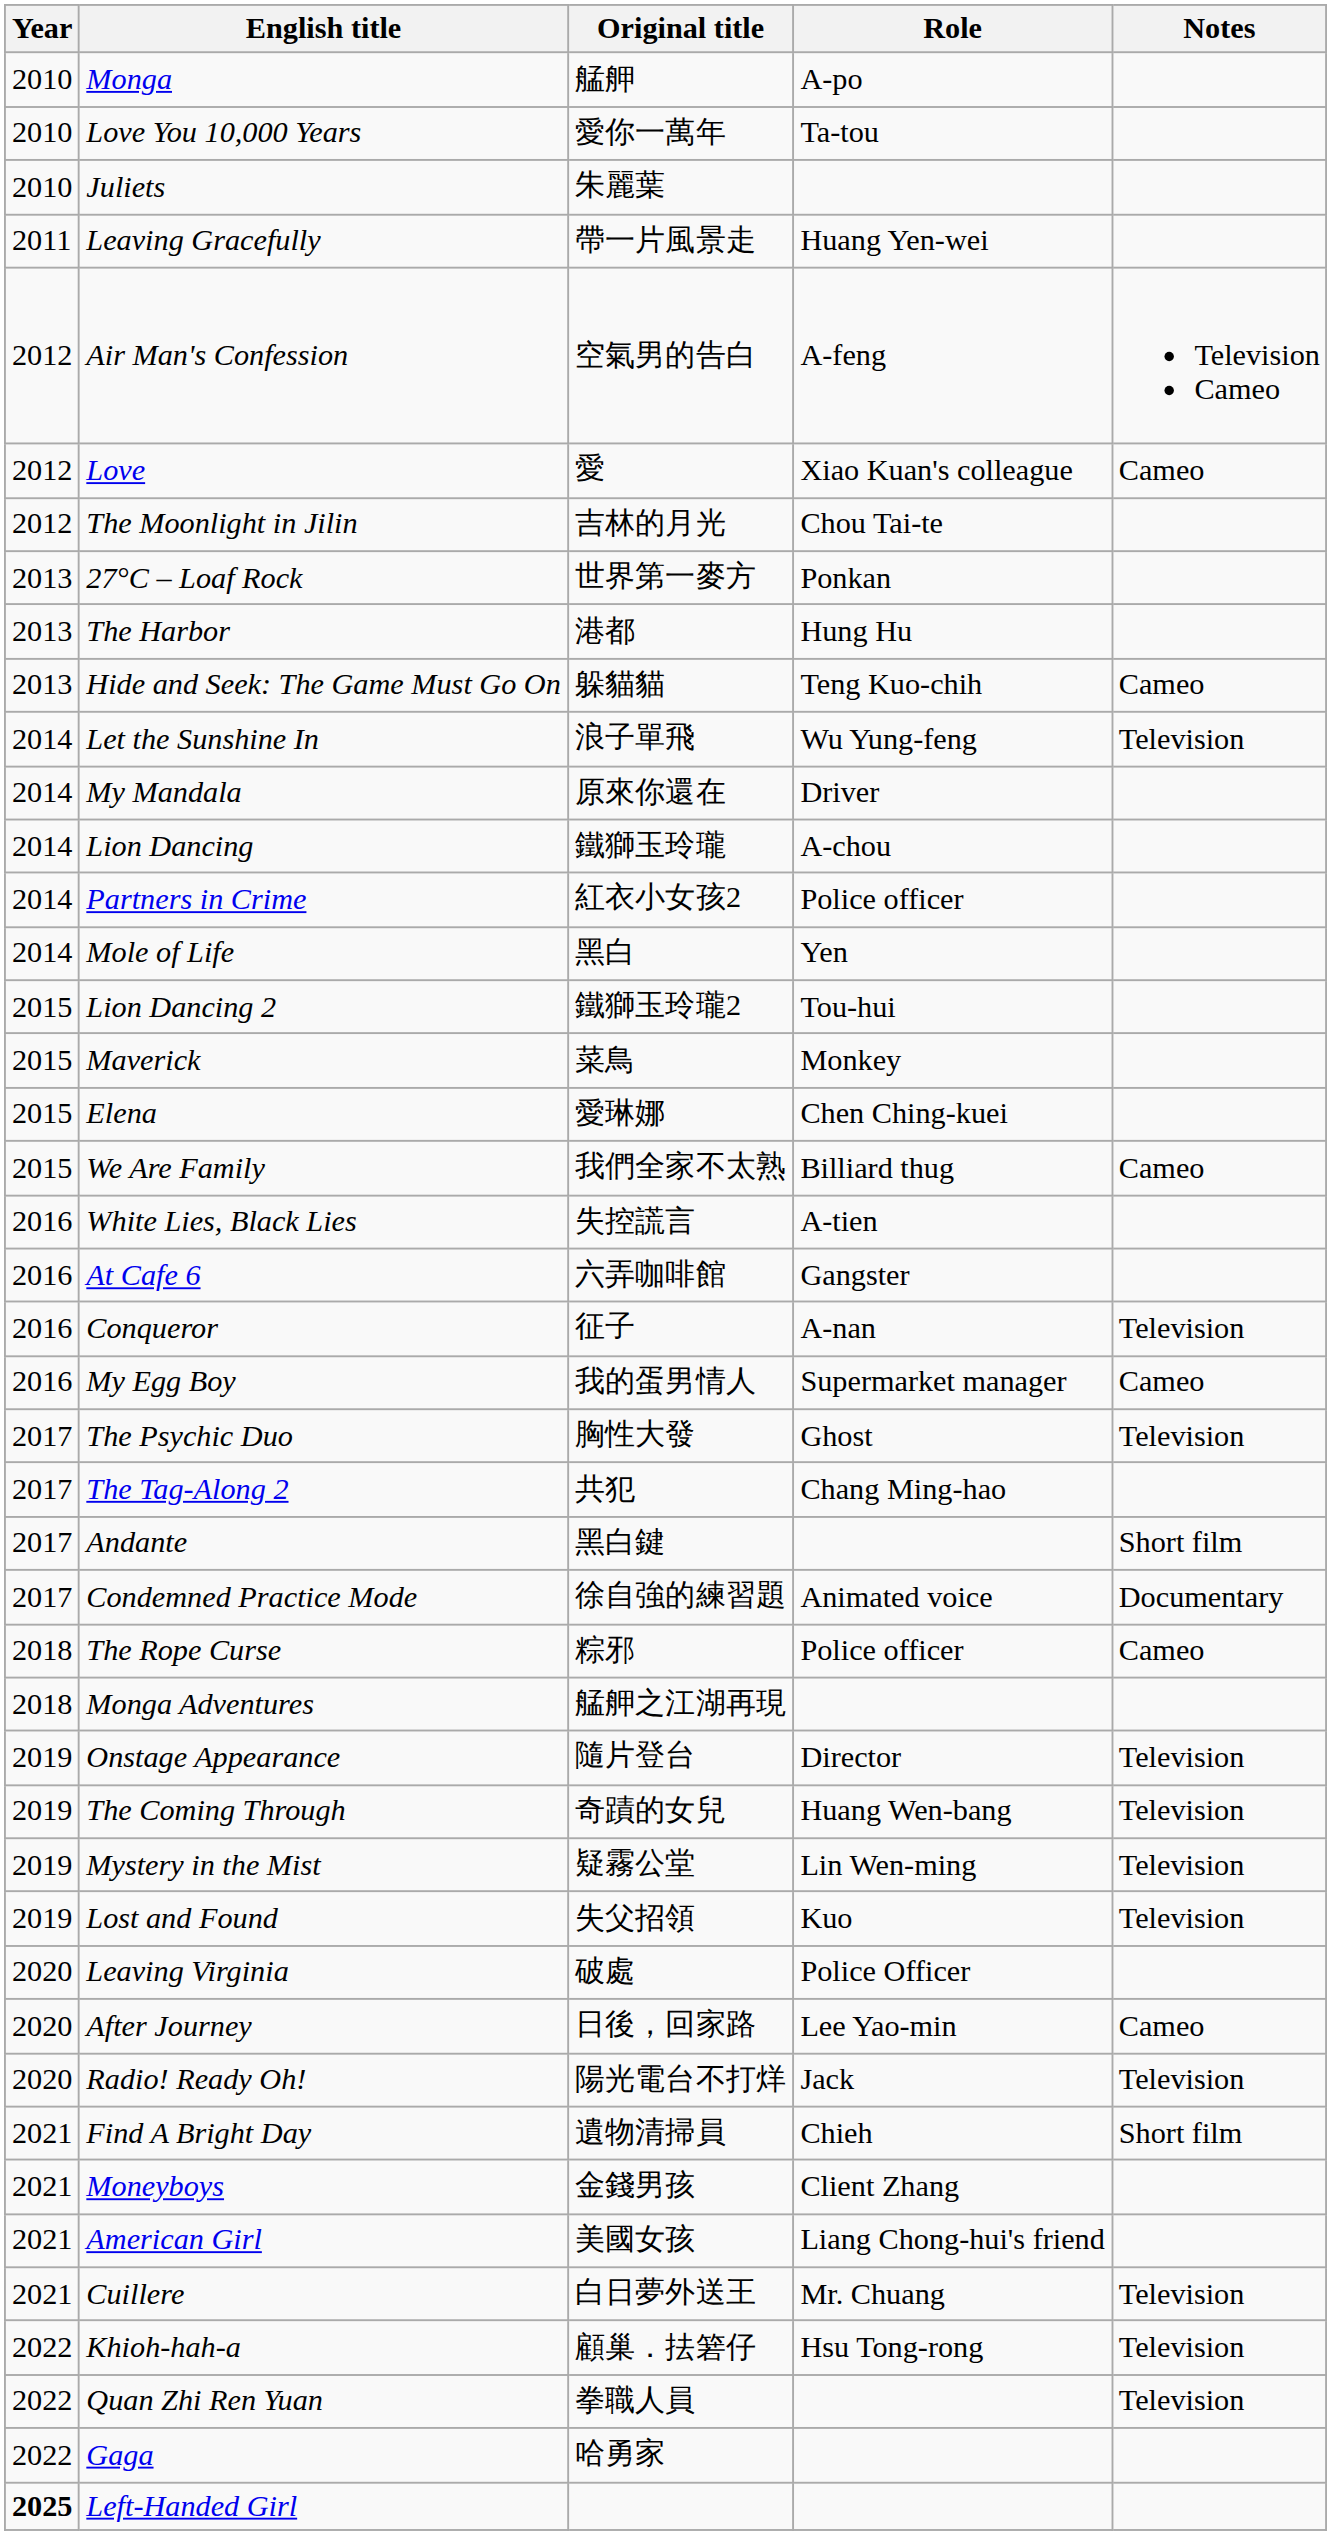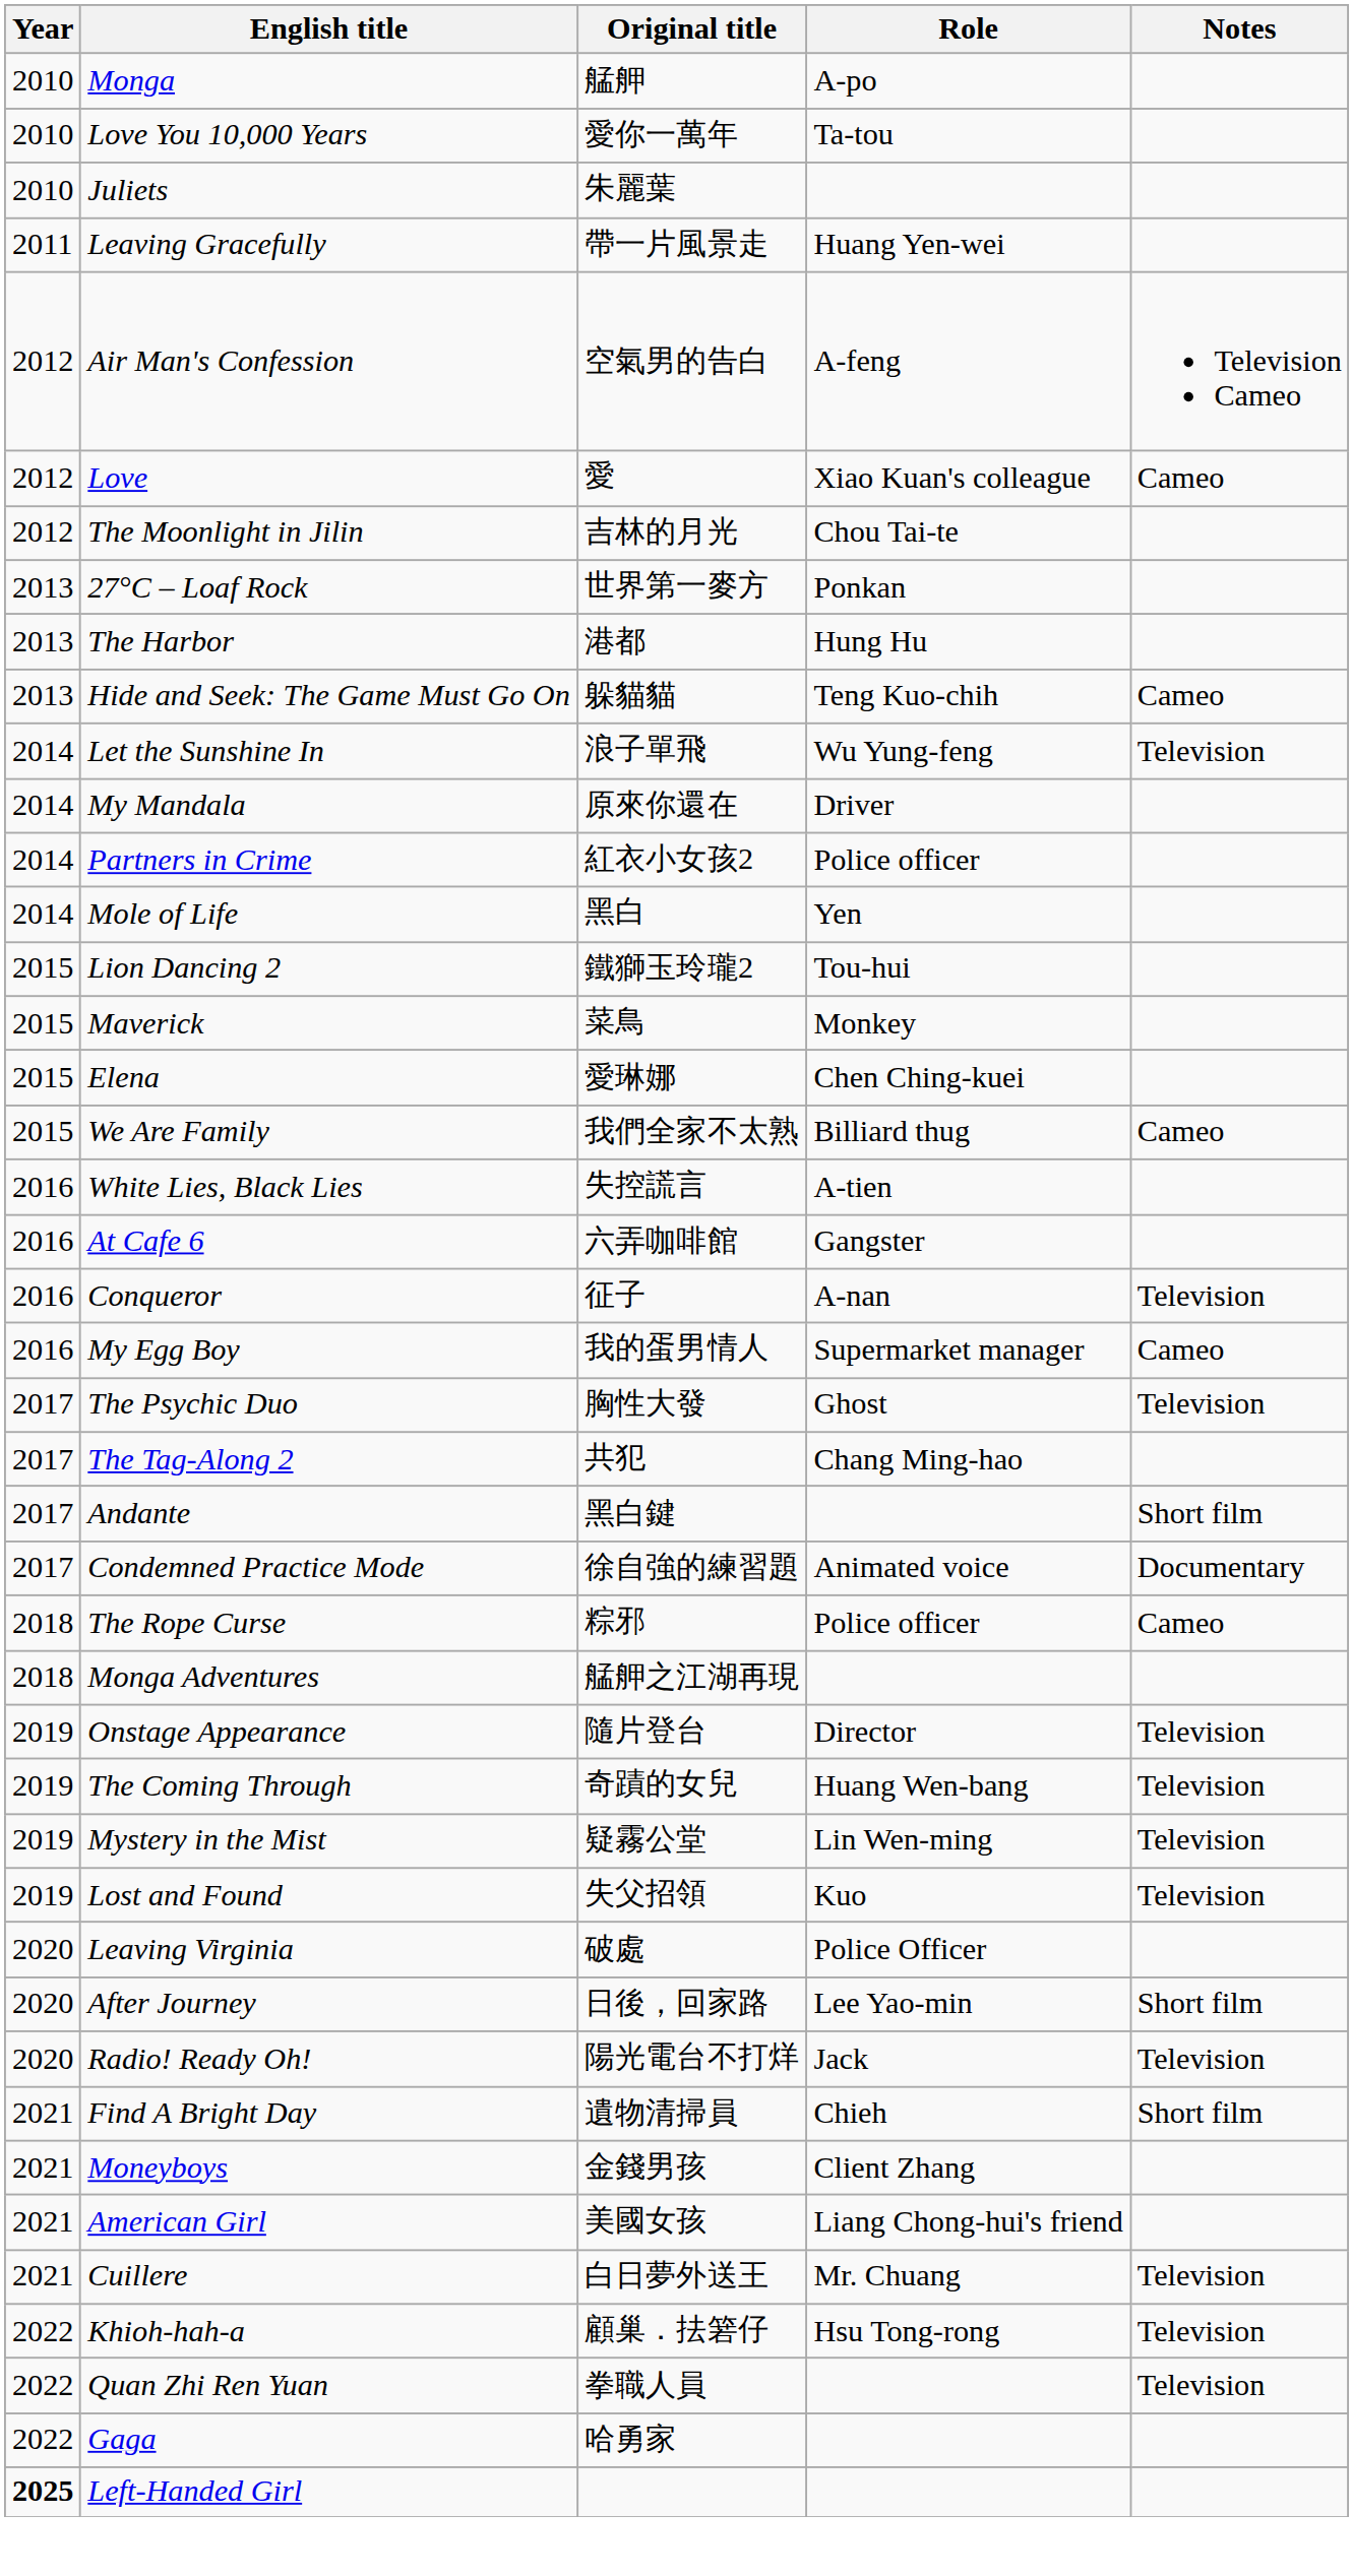 <table class="wikitable sortable">
 <tr>
 <th>Year</th>
 <th>English title</th>
 <th>Original title</th>
 <th>Role</th>
 <th class="unsortable">Notes</th>
 </tr>
 <tr>
 <td>2010</td>
 <td><em><a href='#'>Monga</a></em></td>
 <td>艋舺</td>
 <td>A-po</td>
 <td></td>
 </tr>
 <tr>
 <td>2010</td>
 <td><em>Love You 10,000 Years</em></td>
 <td>愛你一萬年</td>
 <td>Ta-tou</td>
 <td></td>
 </tr>
 <tr>
 <td>2010</td>
 <td><em>Juliets</em></td>
 <td>朱麗葉</td>
 <td></td>
 <td></td>
 </tr>
 <tr>
 <td>2011</td>
 <td><em>Leaving Gracefully</em></td>
 <td>帶一片風景走</td>
 <td>Huang Yen-wei</td>
 <td></td>
 </tr>
 <tr>
 <td>2012</td>
 <td><em>Air Man's Confession</em></td>
 <td>空氣男的告白</td>
 <td>A-feng</td>
 <td><br><ul><li>Television</li><li>Cameo</li></ul></td>
 </tr>
 <tr>
 <td>2012</td>
 <td><em><a href='#'>Love</a></em></td>
 <td>愛</td>
 <td>Xiao Kuan's colleague</td>
 <td>Cameo</td>
 </tr>
 <tr>
 <td>2012</td>
 <td><em>The Moonlight in Jilin</em></td>
 <td>吉林的月光</td>
 <td>Chou Tai-te</td>
 <td></td>
 </tr>
 <tr>
 <td>2013</td>
 <td><em>27°C – Loaf Rock</em></td>
 <td>世界第一麥方</td>
 <td>Ponkan</td>
 <td></td>
 </tr>
 <tr>
 <td>2013</td>
 <td><em>The Harbor</em></td>
 <td>港都</td>
 <td>Hung Hu</td>
 <td></td>
 </tr>
 <tr>
 <td>2013</td>
 <td><em>Hide and Seek: The Game Must Go On</em></td>
 <td>躲貓貓</td>
 <td>Teng Kuo-chih</td>
 <td>Cameo</td>
 </tr>
 <tr>
 <td>2014</td>
 <td><em>Let the Sunshine In</em></td>
 <td>浪子單飛</td>
 <td>Wu Yung-feng</td>
 <td>Television</td>
 </tr>
 <tr>
 <td>2014</td>
 <td><em>My Mandala</em></td>
 <td>原來你還在</td>
 <td>Driver</td>
-<td></td>
-</tr>
-<tr>
-<td>2014</td>
-<td><em>Lion Dancing</em></td>
-<td>鐵獅玉玲瓏</td>
-<td>A-chou</td>
 <td></td>
 </tr>
 <tr>
 <td>2014</td>
 <td><em><a href='#'>Partners in Crime</a></em></td>
 <td>紅衣小女孩2</td>
 <td>Police officer</td>
 <td></td>
 </tr>
 <tr>
 <td>2014</td>
 <td><em>Mole of Life</em></td>
 <td>黑白</td>
 <td>Yen</td>
 <td></td>
 </tr>
 <tr>
 <td>2015</td>
 <td><em>Lion Dancing 2</em></td>
 <td>鐵獅玉玲瓏2</td>
 <td>Tou-hui</td>
 <td></td>
 </tr>
 <tr>
 <td>2015</td>
 <td><em>Maverick</em></td>
 <td>菜鳥</td>
 <td>Monkey</td>
 <td></td>
 </tr>
 <tr>
 <td>2015</td>
 <td><em>Elena</em></td>
 <td>愛琳娜</td>
 <td>Chen Ching-kuei</td>
 <td></td>
 </tr>
 <tr>
 <td>2015</td>
 <td><em>We Are Family</em></td>
 <td>我們全家不太熟</td>
 <td>Billiard thug</td>
 <td>Cameo</td>
 </tr>
 <tr>
 <td>2016</td>
 <td><em>White Lies, Black Lies</em></td>
 <td>失控謊言</td>
 <td>A-tien</td>
 <td></td>
 </tr>
 <tr>
 <td>2016</td>
 <td><em><a href='#'>At Cafe 6</a></em></td>
 <td>六弄咖啡館</td>
 <td>Gangster</td>
 <td></td>
 </tr>
 <tr>
 <td>2016</td>
 <td><em>Conqueror</em></td>
 <td>征子</td>
 <td>A-nan</td>
 <td>Television</td>
 </tr>
 <tr>
 <td>2016</td>
 <td><em>My Egg Boy</em></td>
 <td>我的蛋男情人</td>
 <td>Supermarket manager</td>
 <td>Cameo</td>
 </tr>
 <tr>
 <td>2017</td>
 <td><em>The Psychic Duo</em></td>
 <td>胸性大發</td>
 <td>Ghost</td>
 <td>Television</td>
 </tr>
 <tr>
 <td>2017</td>
 <td><em><a href='#'>The Tag-Along 2</a></em></td>
 <td>共犯</td>
 <td>Chang Ming-hao</td>
 <td></td>
 </tr>
 <tr>
 <td>2017</td>
 <td><em>Andante</em></td>
 <td>黑白鍵</td>
 <td></td>
 <td>Short film</td>
 </tr>
 <tr>
 <td>2017</td>
 <td><em>Condemned Practice Mode</em></td>
 <td>徐自強的練習題</td>
 <td>Animated voice</td>
 <td>Documentary</td>
 </tr>
 <tr>
 <td>2018</td>
 <td><em>The Rope Curse</em></td>
 <td>粽邪</td>
 <td>Police officer</td>
 <td>Cameo</td>
 </tr>
 <tr>
 <td>2018</td>
 <td><em>Monga Adventures</em></td>
 <td>艋舺之江湖再現</td>
 <td></td>
 <td></td>
 </tr>
 <tr>
 <td>2019</td>
 <td><em>Onstage Appearance</em></td>
 <td>隨片登台</td>
 <td>Director</td>
 <td>Television</td>
 </tr>
 <tr>
 <td>2019</td>
 <td><em>The Coming Through</em></td>
 <td>奇蹟的女兒</td>
 <td>Huang Wen-bang</td>
 <td>Television</td>
 </tr>
 <tr>
 <td>2019</td>
 <td><em>Mystery in the Mist</em></td>
 <td>疑霧公堂</td>
 <td>Lin Wen-ming</td>
 <td>Television</td>
 </tr>
 <tr>
 <td>2019</td>
 <td><em>Lost and Found</em></td>
 <td>失父招領</td>
 <td>Kuo</td>
 <td>Television</td>
 </tr>
 <tr>
 <td>2020</td>
 <td><em>Leaving Virginia</em></td>
 <td>破處</td>
 <td>Police Officer</td>
 <td></td>
 </tr>
 <tr>
 <td>2020</td>
 <td><em>After Journey</em></td>
 <td>日後，回家路</td>
 <td>Lee Yao-min</td>
-<td>Cameo</td>
+<td>Short film</td>
 </tr>
 <tr>
 <td>2020</td>
 <td><em>Radio! Ready Oh!</em></td>
 <td>陽光電台不打烊</td>
 <td>Jack</td>
 <td>Television</td>
 </tr>
 <tr>
 <td>2021</td>
 <td><em>Find A Bright Day</em></td>
 <td>遺物清掃員</td>
 <td>Chieh</td>
 <td>Short film</td>
 </tr>
 <tr>
 <td>2021</td>
 <td><em><a href='#'>Moneyboys</a></em></td>
 <td>金錢男孩</td>
 <td>Client Zhang</td>
 <td></td>
 </tr>
 <tr>
 <td>2021</td>
 <td><em><a href='#'>American Girl</a></em></td>
 <td>美國女孩</td>
 <td>Liang Chong-hui's friend</td>
 <td></td>
 </tr>
 <tr>
 <td>2021</td>
 <td><em>Cuillere</em></td>
 <td>白日夢外送王</td>
 <td>Mr. Chuang</td>
 <td>Television</td>
 </tr>
 <tr>
 <td>2022</td>
 <td><em>Khioh-hah-a</em></td>
 <td>顧巢．抾箬仔</td>
 <td>Hsu Tong-rong</td>
 <td>Television</td>
 </tr>
 <tr>
 <td>2022</td>
 <td><em>Quan Zhi Ren Yuan</em></td>
 <td>拳職人員</td>
 <td></td>
 <td>Television</td>
 </tr>
 <tr>
 <td>2022</td>
 <td><em><a href='#'>Gaga</a></em></td>
 <td>哈勇家</td>
 <td></td>
 <td></td>
 </tr>
 <tr>
 <td><strong>2025</strong></td>
 <td><em><a href='#'>Left-Handed Girl</a></em></td>
 <td></td>
 <td></td>
 <td></td>
 </tr>
 </table>
